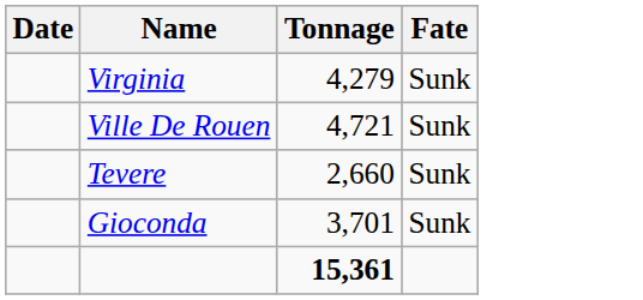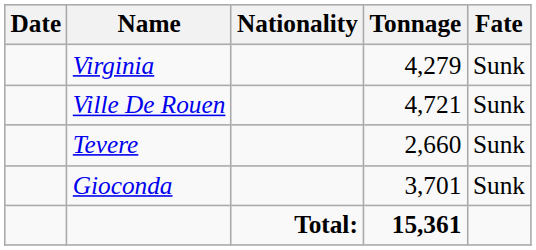 <table class="wikitable sortable" style="text-align:right;">
 <tr>
 <th>Date</th>
 <th>Name</th>
+<th>Nationality</th>
 <th>Tonnage</th>
 <th>Fate</th>
 </tr>
 <tr>
 <td align="right"></td>
 <td align="left"><a href='#'><em>Virginia</em></a></td>
+<td align="left"></td>
 <td align="right">4,279</td>
 <td align="left">Sunk</td>
 </tr>
 <tr>
 <td align="right"></td>
 <td align="left"><a href='#'><em>Ville De Rouen</em></a></td>
+<td align="left"></td>
 <td align="right">4,721</td>
 <td align="left">Sunk</td>
 </tr>
 <tr>
 <td align="right"></td>
 <td align="left"><a href='#'><em>Tevere</em></a></td>
+<td align="left"></td>
 <td align="right">2,660</td>
 <td align="left">Sunk</td>
 </tr>
 <tr>
 <td align="right"></td>
 <td align="left"><a href='#'><em>Gioconda</em></a></td>
+<td align="left"></td>
 <td align="right">3,701</td>
 <td align="left">Sunk</td>
 </tr>
 <tr>
 <td></td>
 <td></td>
+<td align=right><strong>Total:</strong></td>
 <td align=right><strong>15,361</strong></td>
 <td></td>
 </tr>
 </table>
